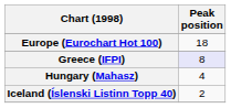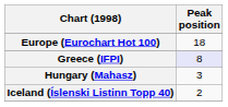 <table class="wikitable sortable plainrowheaders" style="text-align:center">
 <tr>
 <th>Chart (1998)</th>
 <th>Peak<br>position</th>
 </tr>
 <tr>
 </tr>
 <tr>
 </tr>
 <tr>
 <th scope="row">Europe (<a href='#'>Eurochart Hot 100</a>)</th>
 <td>18</td>
 </tr>
 <tr>
 </tr>
 <tr>
 </tr>
 <tr>
 </tr>
 <tr>
 <th scope="row">Greece (<a href='#'>IFPI</a>)</th>
 <td style="background: lavender;">8</td>
 </tr>
 <tr>
 <th scope="row">Hungary (<a href='#'>Mahasz</a>)</th>
-<td>4</td>
+<td>3</td>
 </tr>
 <tr>
 <th scope="row">Iceland (<a href='#'>Íslenski Listinn Topp 40</a>)</th>
 <td>2</td>
 </tr>
 <tr>
 </tr>
 <tr>
 </tr>
 <tr>
 </tr>
 <tr>
 </tr>
 <tr>
 </tr>
 <tr>
 </tr>
 <tr>
 </tr>
 <tr>
 </tr>
 <tr>
 </tr>
 <tr>
 </tr>
 <tr>
 </tr>
 </table>
